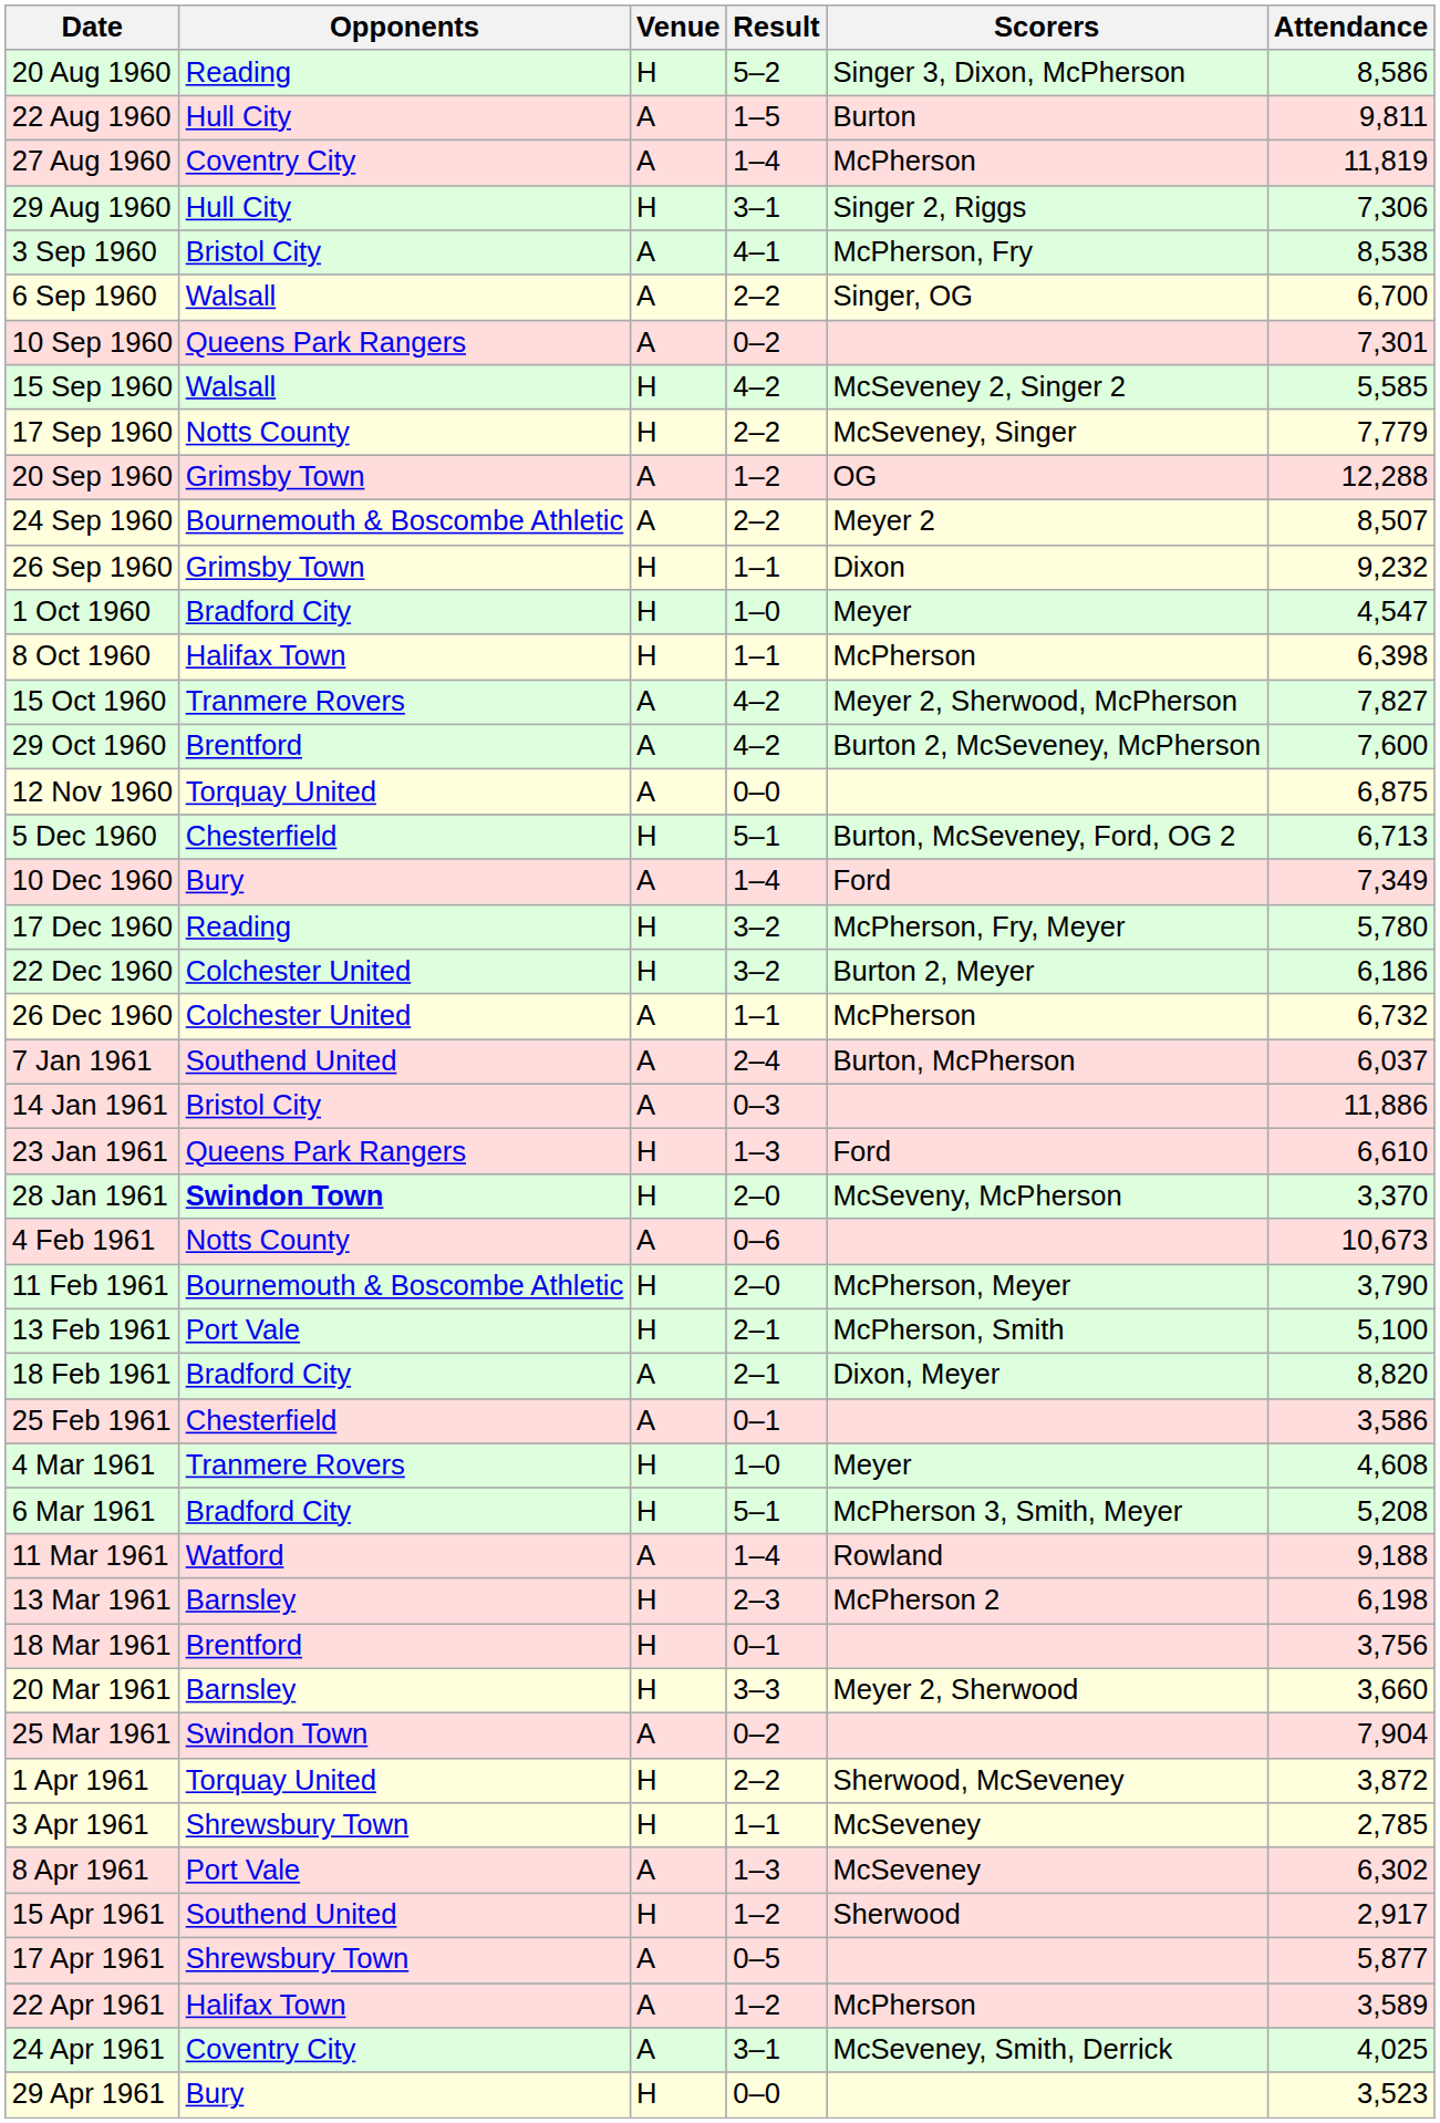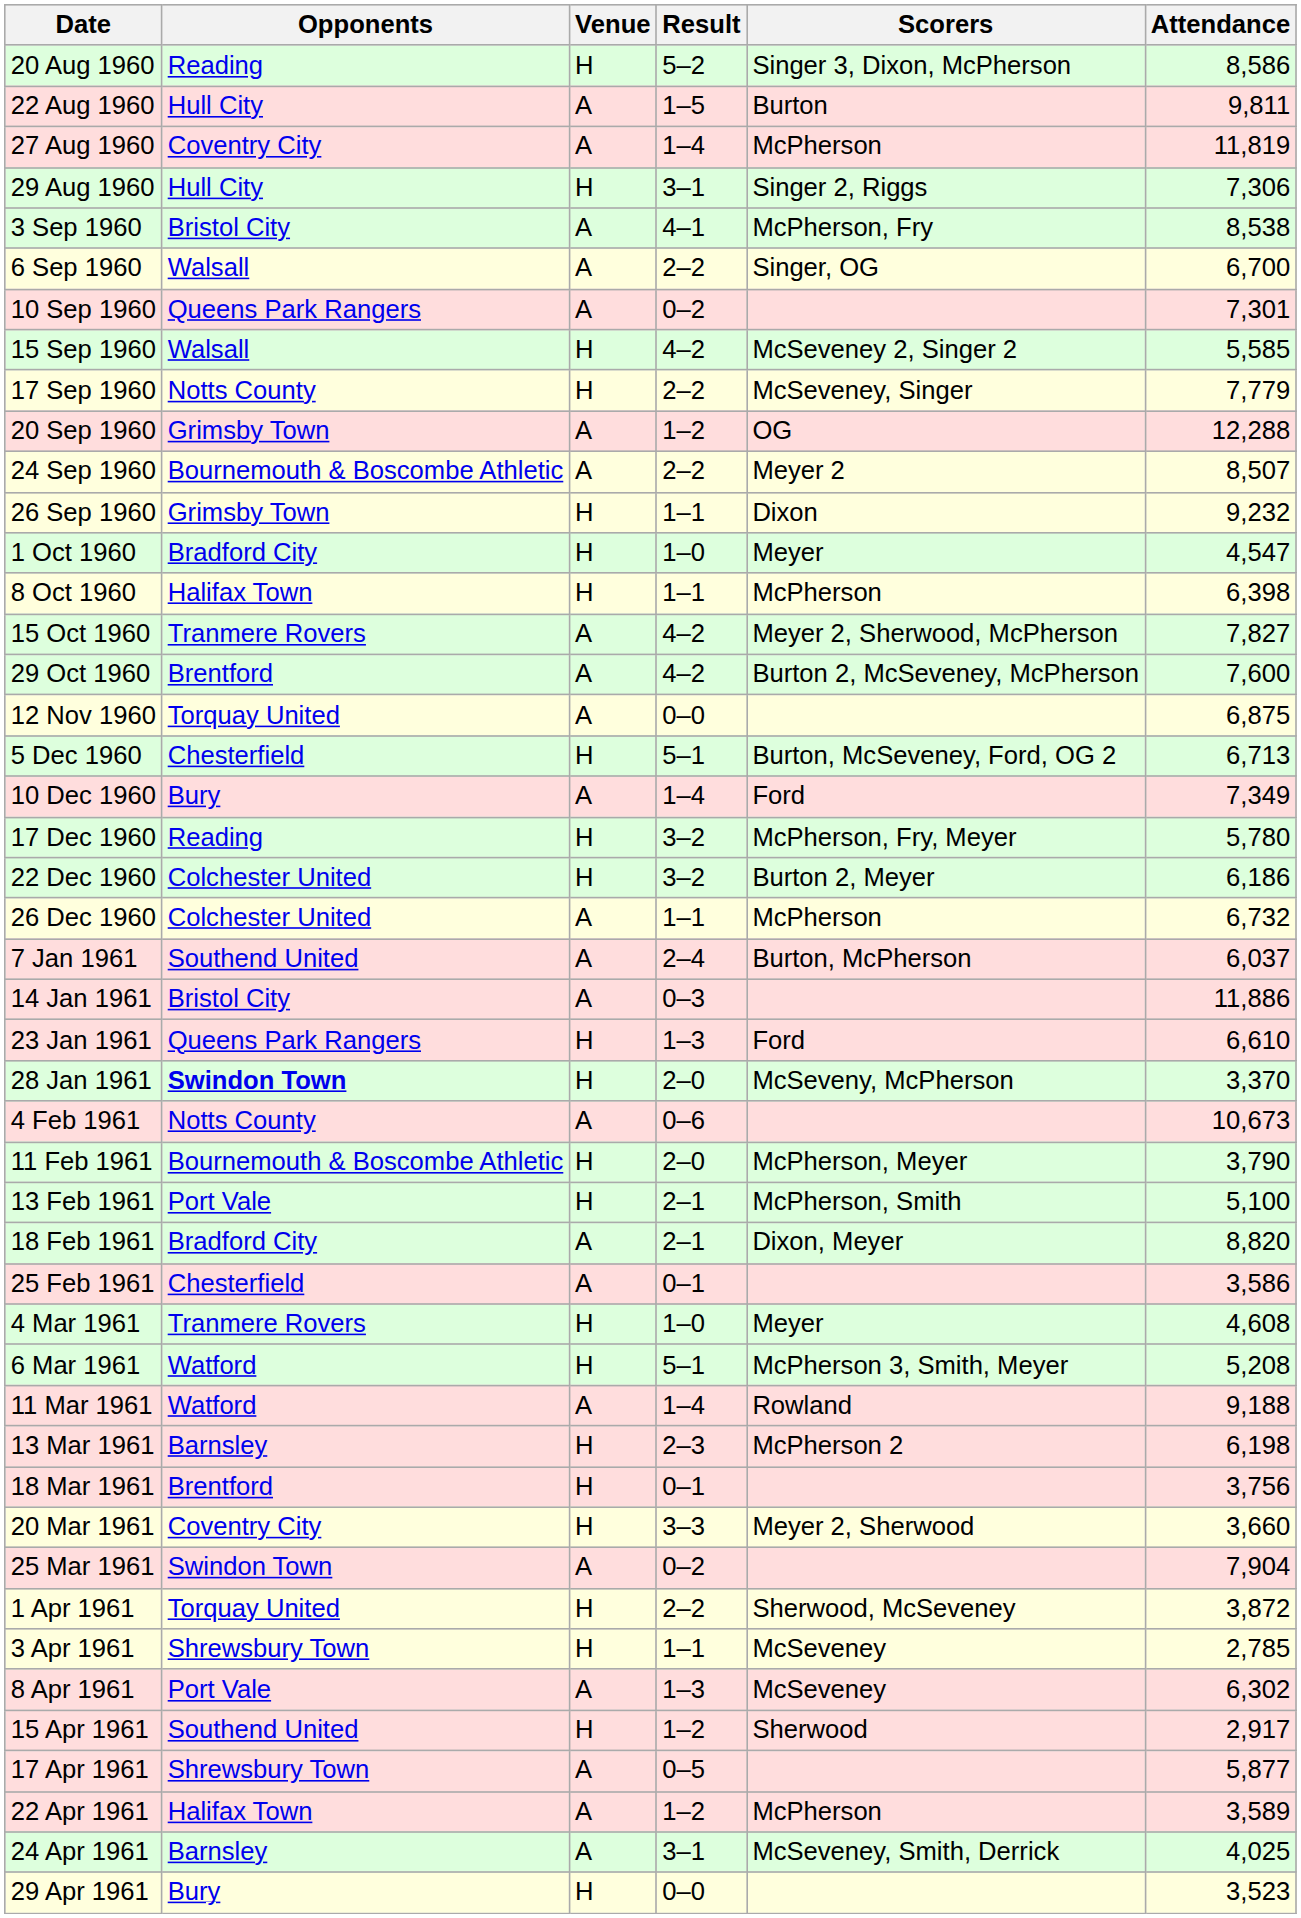 <table class="wikitable sortable">
 <tr>
 <th>Date</th>
 <th>Opponents</th>
 <th>Venue</th>
 <th>Result</th>
 <th>Scorers</th>
 <th>Attendance</th>
 </tr>
 <tr bgcolor="#ddffdd">
 <td>20 Aug 1960</td>
 <td><a href='#'>Reading</a></td>
 <td>H</td>
 <td>5–2</td>
 <td>Singer 3, Dixon, McPherson</td>
 <td align="right">8,586</td>
 </tr>
 <tr bgcolor="#ffdddd">
 <td>22 Aug 1960</td>
 <td><a href='#'>Hull City</a></td>
 <td>A</td>
 <td>1–5</td>
 <td>Burton</td>
 <td align="right">9,811</td>
 </tr>
 <tr bgcolor="#ffdddd">
 <td>27 Aug 1960</td>
 <td><a href='#'>Coventry City</a></td>
 <td>A</td>
 <td>1–4</td>
 <td>McPherson</td>
 <td align="right">11,819</td>
 </tr>
 <tr bgcolor="#ddffdd">
 <td>29 Aug 1960</td>
 <td><a href='#'>Hull City</a></td>
 <td>H</td>
 <td>3–1</td>
 <td>Singer 2, Riggs</td>
 <td align="right">7,306</td>
 </tr>
 <tr bgcolor="#ddffdd">
 <td>3 Sep 1960</td>
 <td><a href='#'>Bristol City</a></td>
 <td>A</td>
 <td>4–1</td>
 <td>McPherson, Fry</td>
 <td align="right">8,538</td>
 </tr>
 <tr bgcolor="#ffffdd">
 <td>6 Sep 1960</td>
 <td><a href='#'>Walsall</a></td>
 <td>A</td>
 <td>2–2</td>
 <td>Singer, OG</td>
 <td align="right">6,700</td>
 </tr>
 <tr bgcolor="#ffdddd">
 <td>10 Sep 1960</td>
 <td><a href='#'>Queens Park Rangers</a></td>
 <td>A</td>
 <td>0–2</td>
 <td></td>
 <td align="right">7,301</td>
 </tr>
 <tr bgcolor="#ddffdd">
 <td>15 Sep 1960</td>
 <td><a href='#'>Walsall</a></td>
 <td>H</td>
 <td>4–2</td>
 <td>McSeveney 2, Singer 2</td>
 <td align="right">5,585</td>
 </tr>
 <tr bgcolor="#ffffdd">
 <td>17 Sep 1960</td>
 <td><a href='#'>Notts County</a></td>
 <td>H</td>
 <td>2–2</td>
 <td>McSeveney, Singer</td>
 <td align="right">7,779</td>
 </tr>
 <tr bgcolor="#ffdddd">
 <td>20 Sep 1960</td>
 <td><a href='#'>Grimsby Town</a></td>
 <td>A</td>
 <td>1–2</td>
 <td>OG</td>
 <td align="right">12,288</td>
 </tr>
 <tr bgcolor="#ffffdd">
 <td>24 Sep 1960</td>
 <td><a href='#'>Bournemouth & Boscombe Athletic</a></td>
 <td>A</td>
 <td>2–2</td>
 <td>Meyer 2</td>
 <td align="right">8,507</td>
 </tr>
 <tr bgcolor="#ffffdd">
 <td>26 Sep 1960</td>
 <td><a href='#'>Grimsby Town</a></td>
 <td>H</td>
 <td>1–1</td>
 <td>Dixon</td>
 <td align="right">9,232</td>
 </tr>
 <tr bgcolor="#ddffdd">
 <td>1 Oct 1960</td>
 <td><a href='#'>Bradford City</a></td>
 <td>H</td>
 <td>1–0</td>
 <td>Meyer</td>
 <td align="right">4,547</td>
 </tr>
 <tr bgcolor="#ffffdd">
 <td>8 Oct 1960</td>
 <td><a href='#'>Halifax Town</a></td>
 <td>H</td>
 <td>1–1</td>
 <td>McPherson</td>
 <td align="right">6,398</td>
 </tr>
 <tr bgcolor="#ddffdd">
 <td>15 Oct 1960</td>
 <td><a href='#'>Tranmere Rovers</a></td>
 <td>A</td>
 <td>4–2</td>
 <td>Meyer 2, Sherwood, McPherson</td>
 <td align="right">7,827</td>
 </tr>
 <tr bgcolor="#ddffdd">
 <td>29 Oct 1960</td>
 <td><a href='#'>Brentford</a></td>
 <td>A</td>
 <td>4–2</td>
 <td>Burton 2, McSeveney, McPherson</td>
 <td align="right">7,600</td>
 </tr>
 <tr bgcolor="#ffffdd">
 <td>12 Nov 1960</td>
 <td><a href='#'>Torquay United</a></td>
 <td>A</td>
 <td>0–0</td>
 <td></td>
 <td align="right">6,875</td>
 </tr>
 <tr bgcolor="#ddffdd">
 <td>5 Dec 1960</td>
 <td><a href='#'>Chesterfield</a></td>
 <td>H</td>
 <td>5–1</td>
 <td>Burton, McSeveney, Ford, OG 2</td>
 <td align="right">6,713</td>
 </tr>
 <tr bgcolor="#ffdddd">
 <td>10 Dec 1960</td>
 <td><a href='#'>Bury</a></td>
 <td>A</td>
 <td>1–4</td>
 <td>Ford</td>
 <td align="right">7,349</td>
 </tr>
 <tr bgcolor="#ddffdd">
 <td>17 Dec 1960</td>
 <td><a href='#'>Reading</a></td>
 <td>H</td>
 <td>3–2</td>
 <td>McPherson, Fry, Meyer</td>
 <td align="right">5,780</td>
 </tr>
 <tr bgcolor="#ddffdd">
 <td>22 Dec 1960</td>
 <td><a href='#'>Colchester United</a></td>
 <td>H</td>
 <td>3–2</td>
 <td>Burton 2, Meyer</td>
 <td align="right">6,186</td>
 </tr>
 <tr bgcolor="#ffffdd">
 <td>26 Dec 1960</td>
 <td><a href='#'>Colchester United</a></td>
 <td>A</td>
 <td>1–1</td>
 <td>McPherson</td>
 <td align="right">6,732</td>
 </tr>
 <tr bgcolor="#ffdddd">
 <td>7 Jan 1961</td>
 <td><a href='#'>Southend United</a></td>
 <td>A</td>
 <td>2–4</td>
 <td>Burton, McPherson</td>
 <td align="right">6,037</td>
 </tr>
 <tr bgcolor="#ffdddd">
 <td>14 Jan 1961</td>
 <td><a href='#'>Bristol City</a></td>
 <td>A</td>
 <td>0–3</td>
 <td></td>
 <td align="right">11,886</td>
 </tr>
 <tr bgcolor="#ffdddd">
 <td>23 Jan 1961</td>
 <td><a href='#'>Queens Park Rangers</a></td>
 <td>H</td>
 <td>1–3</td>
 <td>Ford</td>
 <td align="right">6,610</td>
 </tr>
 <tr bgcolor="#ddffdd">
 <td>28 Jan 1961</td>
 <td><strong><a href='#'>Swindon Town</a></strong></td>
 <td>H</td>
 <td>2–0</td>
 <td>McSeveny, McPherson</td>
 <td align="right">3,370</td>
 </tr>
 <tr bgcolor="#ffdddd">
 <td>4 Feb 1961</td>
 <td><a href='#'>Notts County</a></td>
 <td>A</td>
 <td>0–6</td>
 <td></td>
 <td align="right">10,673</td>
 </tr>
 <tr bgcolor="#ddffdd">
 <td>11 Feb 1961</td>
 <td><a href='#'>Bournemouth & Boscombe Athletic</a></td>
 <td>H</td>
 <td>2–0</td>
 <td>McPherson, Meyer</td>
 <td align="right">3,790</td>
 </tr>
 <tr bgcolor="#ddffdd">
 <td>13 Feb 1961</td>
 <td><a href='#'>Port Vale</a></td>
 <td>H</td>
 <td>2–1</td>
 <td>McPherson, Smith</td>
 <td align="right">5,100</td>
 </tr>
 <tr bgcolor="#ddffdd">
 <td>18 Feb 1961</td>
 <td><a href='#'>Bradford City</a></td>
 <td>A</td>
 <td>2–1</td>
 <td>Dixon, Meyer</td>
 <td align="right">8,820</td>
 </tr>
 <tr bgcolor="#ffdddd">
 <td>25 Feb 1961</td>
 <td><a href='#'>Chesterfield</a></td>
 <td>A</td>
 <td>0–1</td>
 <td></td>
 <td align="right">3,586</td>
 </tr>
 <tr bgcolor="#ddffdd">
 <td>4 Mar 1961</td>
 <td><a href='#'>Tranmere Rovers</a></td>
 <td>H</td>
 <td>1–0</td>
 <td>Meyer</td>
 <td align="right">4,608</td>
 </tr>
 <tr bgcolor="#ddffdd">
 <td>6 Mar 1961</td>
-<td><a href='#'>Bradford City</a></td>
+<td><a href='#'>Watford</a></td>
 <td>H</td>
 <td>5–1</td>
 <td>McPherson 3, Smith, Meyer</td>
 <td align="right">5,208</td>
 </tr>
 <tr bgcolor="#ffdddd">
 <td>11 Mar 1961</td>
 <td><a href='#'>Watford</a></td>
 <td>A</td>
 <td>1–4</td>
 <td>Rowland</td>
 <td align="right">9,188</td>
 </tr>
 <tr bgcolor="#ffdddd">
 <td>13 Mar 1961</td>
 <td><a href='#'>Barnsley</a></td>
 <td>H</td>
 <td>2–3</td>
 <td>McPherson 2</td>
 <td align="right">6,198</td>
 </tr>
 <tr bgcolor="#ffdddd">
 <td>18 Mar 1961</td>
 <td><a href='#'>Brentford</a></td>
 <td>H</td>
 <td>0–1</td>
 <td></td>
 <td align="right">3,756</td>
 </tr>
 <tr bgcolor="#ffffdd">
 <td>20 Mar 1961</td>
-<td><a href='#'>Barnsley</a></td>
+<td><a href='#'>Coventry City</a></td>
 <td>H</td>
 <td>3–3</td>
 <td>Meyer 2, Sherwood</td>
 <td align="right">3,660</td>
 </tr>
 <tr bgcolor="#ffdddd">
 <td>25 Mar 1961</td>
 <td><a href='#'>Swindon Town</a></td>
 <td>A</td>
 <td>0–2</td>
 <td></td>
 <td align="right">7,904</td>
 </tr>
 <tr bgcolor="#ffffdd">
 <td>1 Apr 1961</td>
 <td><a href='#'>Torquay United</a></td>
 <td>H</td>
 <td>2–2</td>
 <td>Sherwood, McSeveney</td>
 <td align="right">3,872</td>
 </tr>
 <tr bgcolor="#ffffdd">
 <td>3 Apr 1961</td>
 <td><a href='#'>Shrewsbury Town</a></td>
 <td>H</td>
 <td>1–1</td>
 <td>McSeveney</td>
 <td align="right">2,785</td>
 </tr>
 <tr bgcolor="#ffdddd">
 <td>8 Apr 1961</td>
 <td><a href='#'>Port Vale</a></td>
 <td>A</td>
 <td>1–3</td>
 <td>McSeveney</td>
 <td align="right">6,302</td>
 </tr>
 <tr bgcolor="#ffdddd">
 <td>15 Apr 1961</td>
 <td><a href='#'>Southend United</a></td>
 <td>H</td>
 <td>1–2</td>
 <td>Sherwood</td>
 <td align="right">2,917</td>
 </tr>
 <tr bgcolor="#ffdddd">
 <td>17 Apr 1961</td>
 <td><a href='#'>Shrewsbury Town</a></td>
 <td>A</td>
 <td>0–5</td>
 <td></td>
 <td align="right">5,877</td>
 </tr>
 <tr bgcolor="#ffdddd">
 <td>22 Apr 1961</td>
 <td><a href='#'>Halifax Town</a></td>
 <td>A</td>
 <td>1–2</td>
 <td>McPherson</td>
 <td align="right">3,589</td>
 </tr>
 <tr bgcolor="#ddffdd">
 <td>24 Apr 1961</td>
-<td><a href='#'>Coventry City</a></td>
+<td><a href='#'>Barnsley</a></td>
 <td>A</td>
 <td>3–1</td>
 <td>McSeveney, Smith, Derrick</td>
 <td align="right">4,025</td>
 </tr>
 <tr bgcolor="#ffffdd">
 <td>29 Apr 1961</td>
 <td><a href='#'>Bury</a></td>
 <td>H</td>
 <td>0–0</td>
 <td></td>
 <td align="right">3,523</td>
 </tr>
 </table>
